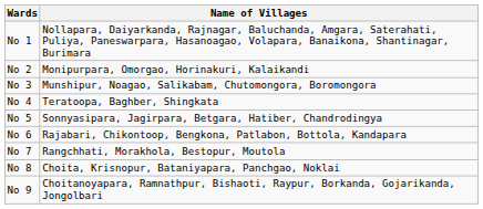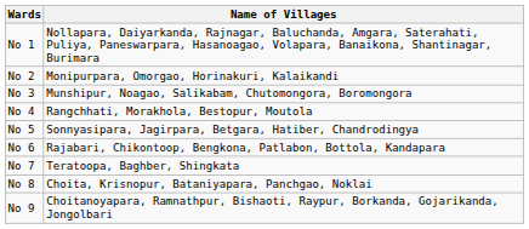 <table class="wikitable sortable">
 <tr>
 <th>Wards</th>
 <th>Name of Villages</th>
 </tr>
 <tr>
 <td>No 1</td>
 <td>Nollapara, Daiyarkanda, Rajnagar, Baluchanda, Amgara, Saterahati, Puliya, Paneswarpara, Hasanoagao, Volapara, Banaikona, Shantinagar, Burimara</td>
 </tr>
 <tr>
 <td>No 2</td>
 <td>Monipurpara, Omorgao, Horinakuri, Kalaikandi</td>
 </tr>
 <tr>
 <td>No 3</td>
 <td>Munshipur, Noagao, Salikabam, Chutomongora, Boromongora</td>
 </tr>
 <tr>
 <td>No 4</td>
-<td>Teratoopa, Baghber, Shingkata</td>
+<td>Rangchhati, Morakhola, Bestopur, Moutola</td>
 </tr>
 <tr>
 <td>No 5</td>
 <td>Sonnyasipara, Jagirpara, Betgara, Hatiber, Chandrodingya</td>
 </tr>
 <tr>
 <td>No 6</td>
 <td>Rajabari, Chikontoop, Bengkona, Patlabon, Bottola, Kandapara</td>
 </tr>
 <tr>
 <td>No 7</td>
-<td>Rangchhati, Morakhola, Bestopur, Moutola</td>
+<td>Teratoopa, Baghber, Shingkata</td>
 </tr>
 <tr>
 <td>No 8</td>
 <td>Choita, Krisnopur, Bataniyapara, Panchgao, Noklai</td>
 </tr>
 <tr>
 <td>No 9</td>
 <td>Choitanoyapara, Ramnathpur, Bishaoti, Raypur, Borkanda, Gojarikanda, Jongolbari</td>
 </tr>
 </table>
